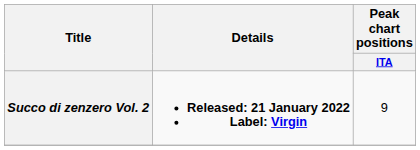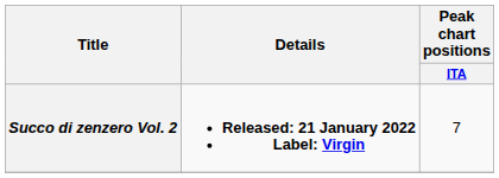 <table class="wikitable plainrowheaders" style="text-align:center;">
 <tr>
 <th scope="col" rowspan="2">Title</th>
 <th scope="col" rowspan="2">Details</th>
 <th scope="col" colspan="1">Peak chart positions</th>
 </tr>
 <tr>
 <th scope="col" style="width:3em;font-size:85%;"><a href='#'>ITA</a><br></th>
 </tr>
 <tr>
 <th scope="row"><em>Succo di zenzero Vol. 2</em></th>
 <td><strong><br><ul><li>Released: 21 January 2022</li><li>Label: <a href='#'>Virgin</a></li></ul></strong></td>
-<td>9</td>
+<td>7</td>
 </tr>
 <tr>
 </tr>
 </table>
